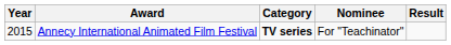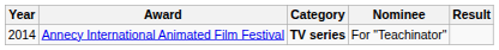 <table class="wikitable sortable">
 <tr>
 <th>Year</th>
 <th>Award</th>
 <th>Category</th>
 <th>Nominee</th>
 <th>Result</th>
 </tr>
 <tr>
-<td>2015</td>
+<td>2014</td>
 <td><a href='#'>Annecy International Animated Film Festival</a></td>
 <td><strong>TV series</strong></td>
 <td>For "Teachinator"</td>
 <td></td>
 </tr>
 </table>
